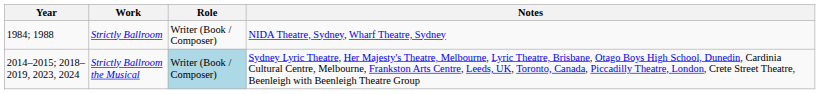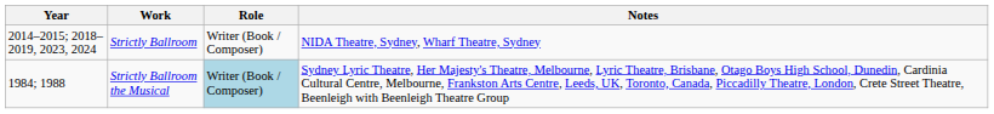 <table class=wikitable>
 <tr>
 <th>Year</th>
 <th>Work</th>
 <th>Role</th>
 <th>Notes</th>
 </tr>
 <tr>
-<td>1984; 1988</td>
+<td>2014–2015; 2018–2019, 2023, 2024</td>
 <td><em><a href='#'>Strictly Ballroom</a></em></td>
 <td>Writer (Book / Composer)</td>
 <td><a href='#'>NIDA Theatre, Sydney</a>, <a href='#'>Wharf Theatre, Sydney</a></td>
 </tr>
 <tr>
-<td>2014–2015; 2018–2019, 2023, 2024</td>
+<td>1984; 1988</td>
 <td><em><a href='#'>Strictly Ballroom the Musical</a></em></td>
 <td style="background: lightblue;">Writer (Book / Composer)</td>
 <td><a href='#'>Sydney Lyric Theatre</a>, <a href='#'>Her Majesty's Theatre, Melbourne</a>, <a href='#'>Lyric Theatre, Brisbane</a>, <a href='#'>Otago Boys High School, Dunedin</a>, Cardinia Cultural Centre, Melbourne, <a href='#'>Frankston Arts Centre</a>, <a href='#'>Leeds, UK</a>, <a href='#'>Toronto, Canada</a>, <a href='#'>Piccadilly Theatre, London</a>, Crete Street Theatre, Beenleigh with Beenleigh Theatre Group</td>
 </tr>
 </table>
